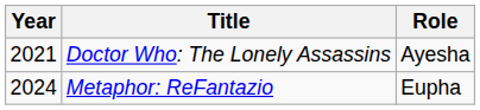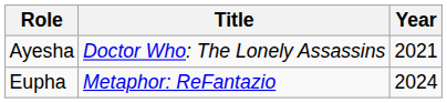 <table class="wikitable">
 <tr>
+<th>Role</th>
+<th>Title</th>
 <th>Year</th>
-<th>Title</th>
-<th>Role</th>
 </tr>
 <tr>
+<td>Ayesha</td>
+<td><em><a href='#'>Doctor Who</a>: The Lonely Assassins</em></td>
 <td>2021</td>
-<td><em><a href='#'>Doctor Who</a>: The Lonely Assassins</em></td>
-<td>Ayesha</td>
 </tr>
 <tr>
+<td>Eupha</td>
+<td><em><a href='#'>Metaphor: ReFantazio</a></em></td>
 <td>2024</td>
-<td><em><a href='#'>Metaphor: ReFantazio</a></em></td>
-<td>Eupha</td>
 </tr>
 </table>
